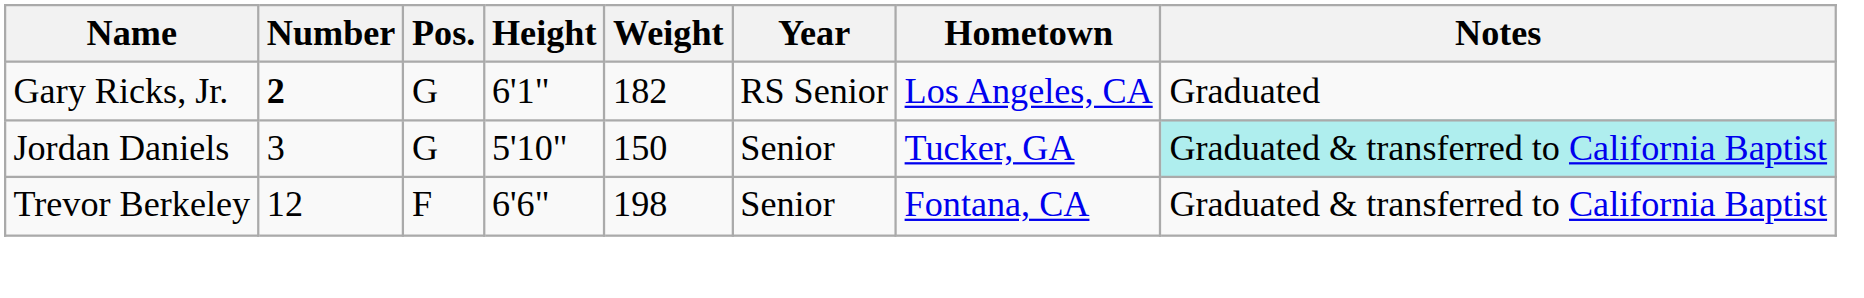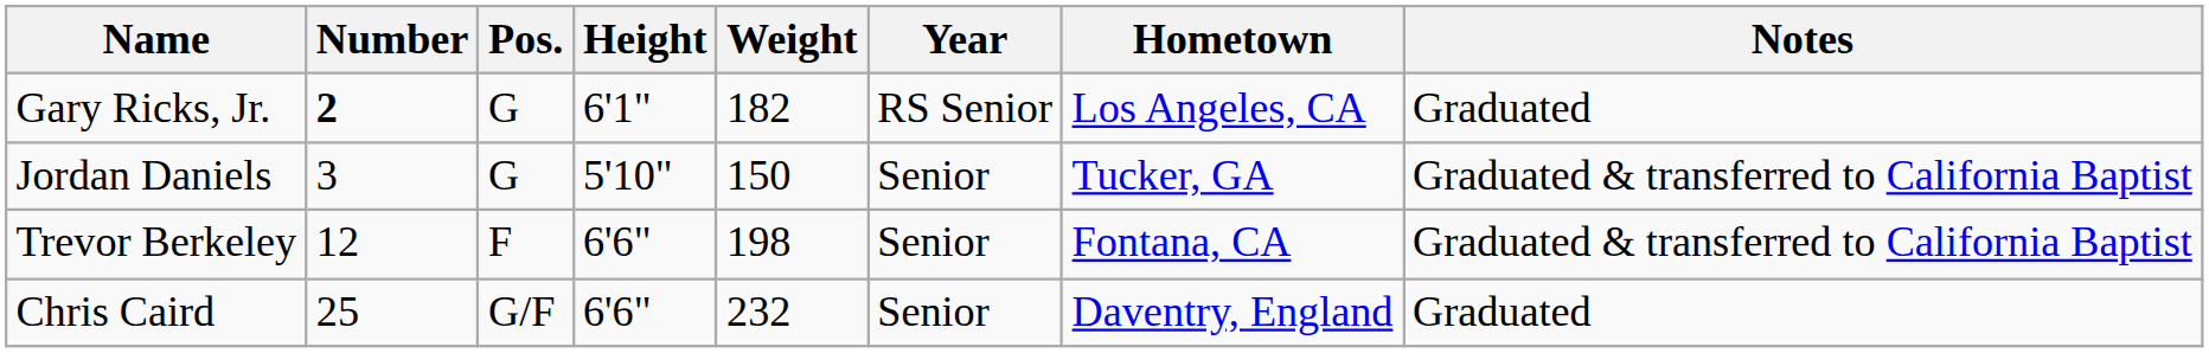 <table class="wikitable sortable" border="1">
 <tr>
 <th>Name</th>
 <th>Number</th>
 <th>Pos.</th>
 <th>Height</th>
 <th>Weight</th>
 <th>Year</th>
 <th>Hometown</th>
 <th class="unsortable">Notes</th>
 </tr>
 <tr>
 <td>Gary Ricks, Jr.</td>
 <td><strong>2</strong></td>
 <td>G</td>
 <td>6'1"</td>
 <td>182</td>
 <td>RS Senior</td>
 <td><a href='#'>Los Angeles, CA</a></td>
 <td>Graduated</td>
 </tr>
 <tr>
 <td>Jordan Daniels</td>
 <td>3</td>
 <td>G</td>
 <td>5'10"</td>
 <td>150</td>
 <td>Senior</td>
 <td><a href='#'>Tucker, GA</a></td>
-<td style="background: paleturquoise;">Graduated & transferred to <a href='#'>California Baptist</a></td>
+<td>Graduated & transferred to <a href='#'>California Baptist</a></td>
 </tr>
 <tr>
 <td>Trevor Berkeley</td>
 <td>12</td>
 <td>F</td>
 <td>6'6"</td>
 <td>198</td>
 <td>Senior</td>
 <td><a href='#'>Fontana, CA</a></td>
 <td>Graduated & transferred to <a href='#'>California Baptist</a></td>
 </tr>
+<tr>
+<td>Chris Caird</td>
+<td>25</td>
+<td>G/F</td>
+<td>6'6"</td>
+<td>232</td>
+<td>Senior</td>
+<td><a href='#'>Daventry, England</a></td>
+<td>Graduated</td>
+</tr>
 </table>
